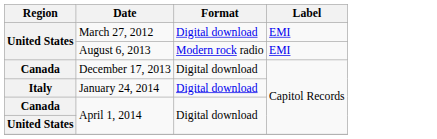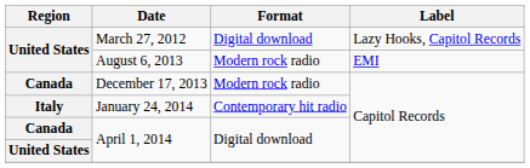 <table class="wikitable plainrowheaders">
 <tr>
 <th>Region</th>
 <th>Date</th>
 <th>Format</th>
 <th>Label</th>
 </tr>
 <tr>
 <th scope="row" rowspan="2">United States</th>
 <td>March 27, 2012</td>
 <td><a href='#'>Digital download</a></td>
-<td><a href='#'>EMI</a></td>
+<td>Lazy Hooks, <a href='#'>Capitol Records</a></td>
 </tr>
 <tr>
 <td>August 6, 2013</td>
 <td><a href='#'>Modern rock</a> radio</td>
 <td><a href='#'>EMI</a></td>
 </tr>
 <tr>
 <th scope="row">Canada</th>
 <td>December 17, 2013</td>
-<td>Digital download </td>
+<td><a href='#'>Modern rock</a> radio</td>
 <td rowspan="4">Capitol Records</td>
 </tr>
 <tr>
 <th scope="row">Italy</th>
 <td>January 24, 2014</td>
-<td><a href='#'>Digital download</a></td>
+<td><a href='#'>Contemporary hit radio</a></td>
 </tr>
 <tr>
 <th scope="row">Canada</th>
 <td rowspan="2">April 1, 2014</td>
 <td rowspan="2">Digital download </td>
 </tr>
 <tr>
 <th scope="row">United States</th>
 </tr>
 <tr>
 </tr>
 </table>
